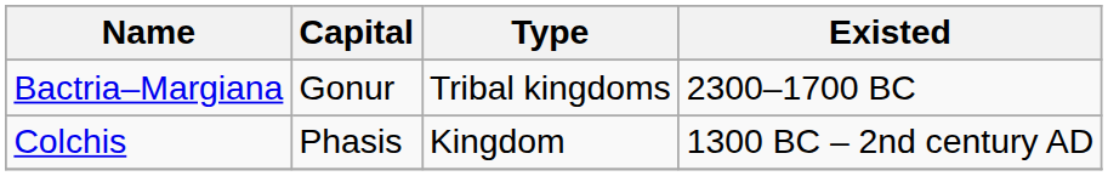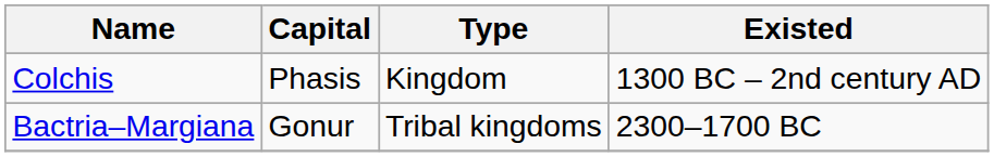 <table class="wikitable sortable" border="1">
 <tr>
 <th>Name</th>
 <th>Capital</th>
 <th>Type</th>
 <th>Existed</th>
 </tr>
 <tr>
+<td><a href='#'>Colchis</a></td>
+<td>Phasis</td>
+<td>Kingdom</td>
+<td>1300 BC – 2nd century AD</td>
+</tr>
+<tr>
 <td><a href='#'>Bactria–Margiana</a></td>
 <td>Gonur</td>
 <td>Tribal kingdoms</td>
 <td>2300–1700 BC</td>
 </tr>
 <tr>
-<td><a href='#'>Colchis</a></td>
-<td>Phasis</td>
-<td>Kingdom</td>
-<td>1300 BC – 2nd century AD</td>
-</tr>
-<tr>
 </tr>
 </table>
